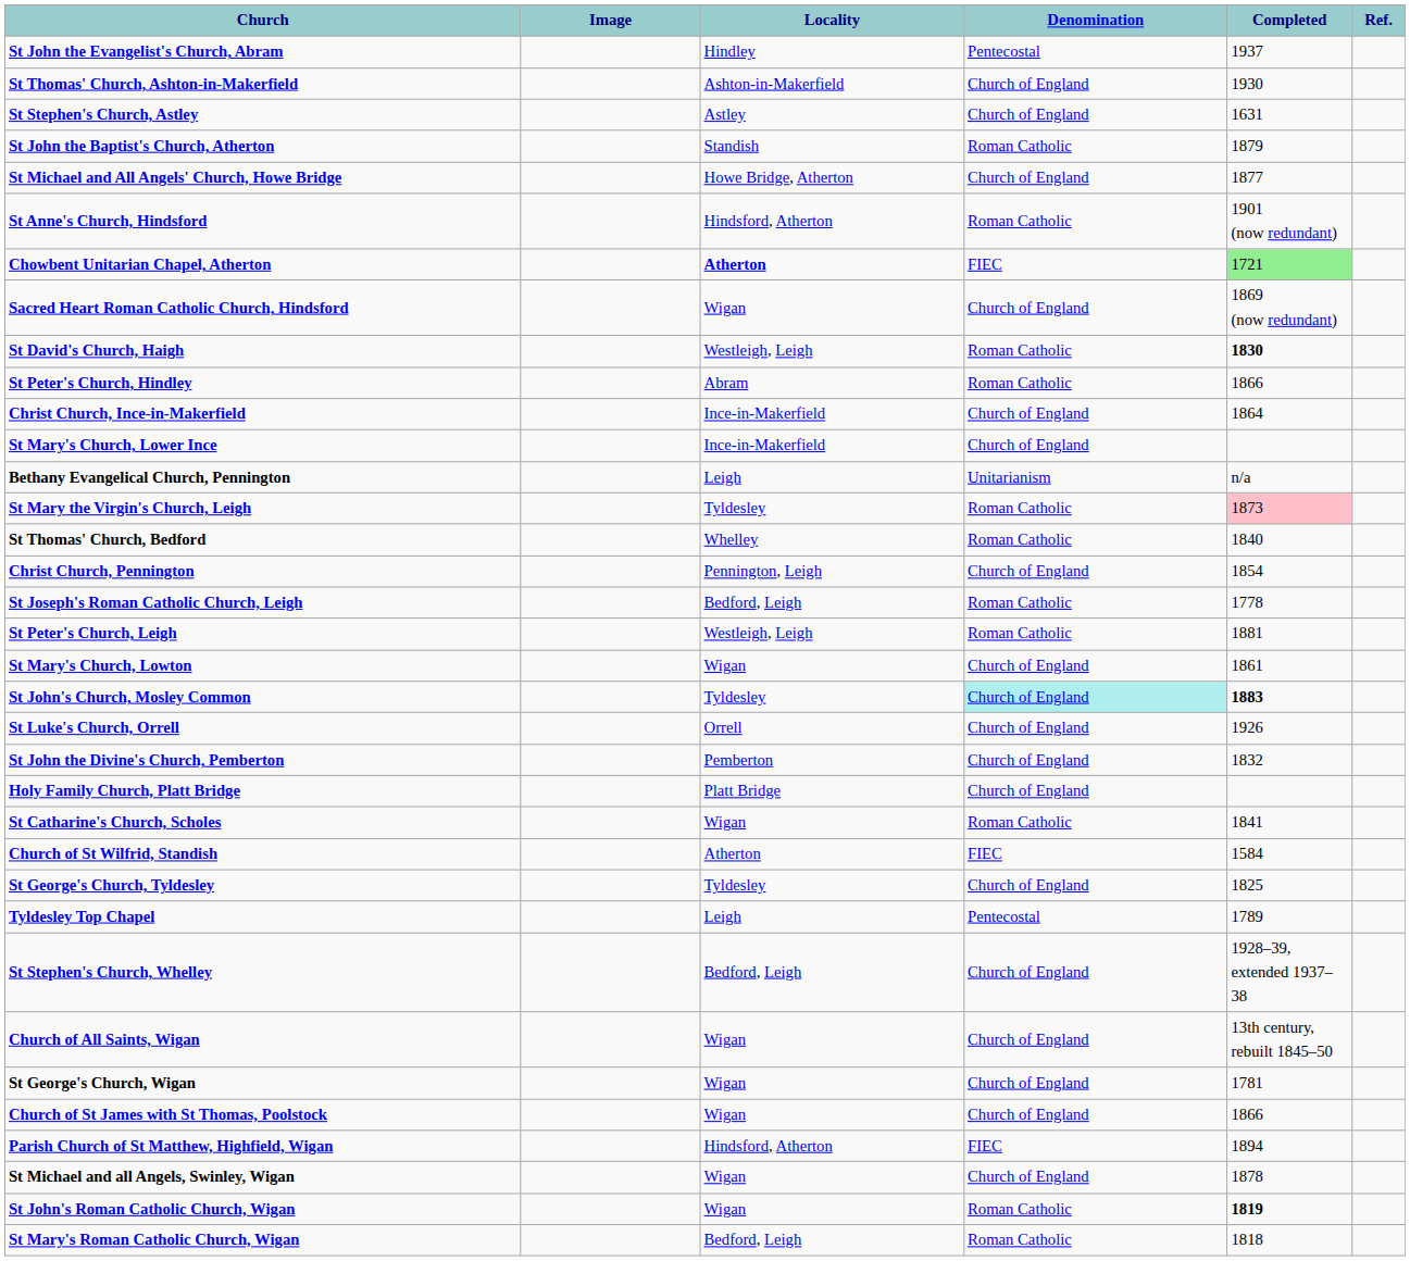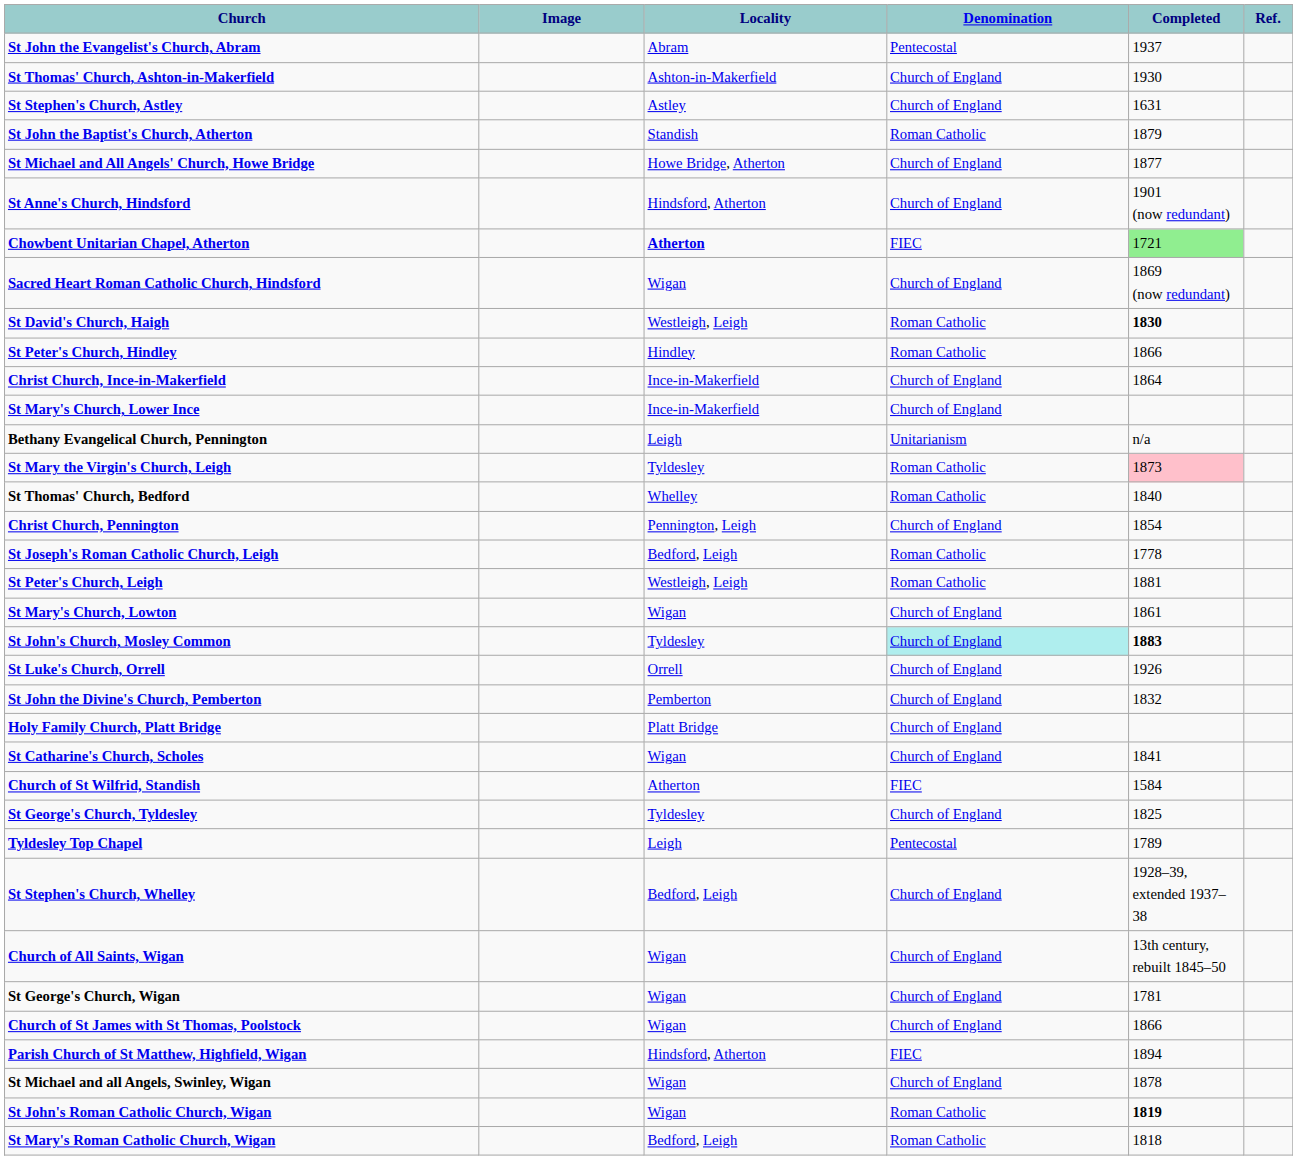 <table class="wikitable sortable" style="font-size:90%; width:100%; border:0; text-align:left; line-height:150%;">
 <tr>
 <th style="background:#9cc; color:navy; width:300px;">Church</th>
 <th style="background:#9cc; color:navy; width:100px;">Image</th>
 <th style="background:#9cc; color:navy; width:150px;">Locality</th>
 <th style="background:#9cc; color:navy; width:150px;"><a href='#'>Denomination</a></th>
 <th style="background:#9cc; color:navy; width:35px;">Completed</th>
 <th class="unsortable"  style="background:#9cc; color:navy; width:10px;">Ref.</th>
 </tr>
 <tr>
 <td><strong><a href='#'>St John the Evangelist's Church, Abram</a></strong></td>
 <td></td>
-<td><a href='#'>Hindley</a></td>
+<td><a href='#'>Abram</a></td>
 <td><a href='#'>Pentecostal</a></td>
 <td>1937</td>
 <td></td>
 </tr>
 <tr>
 <td><strong><a href='#'>St Thomas' Church, Ashton-in-Makerfield</a></strong></td>
 <td></td>
 <td><a href='#'>Ashton-in-Makerfield</a></td>
 <td><a href='#'>Church of England</a></td>
 <td>1930</td>
 <td></td>
 </tr>
 <tr>
 <td><strong><a href='#'>St Stephen's Church, Astley</a></strong></td>
 <td></td>
 <td><a href='#'>Astley</a></td>
 <td><a href='#'>Church of England</a></td>
 <td>1631</td>
 <td></td>
 </tr>
 <tr>
 <td><strong><a href='#'>St John the Baptist's Church, Atherton</a></strong></td>
 <td></td>
 <td><a href='#'>Standish</a></td>
 <td><a href='#'>Roman Catholic</a></td>
 <td>1879</td>
 <td></td>
 </tr>
 <tr>
 <td><strong><a href='#'>St Michael and All Angels' Church, Howe Bridge</a></strong></td>
 <td></td>
 <td><a href='#'>Howe Bridge</a>, <a href='#'>Atherton</a></td>
 <td><a href='#'>Church of England</a></td>
 <td>1877</td>
 <td></td>
 </tr>
 <tr>
 <td><strong><a href='#'>St Anne's Church, Hindsford</a></strong></td>
 <td></td>
 <td><a href='#'>Hindsford</a>, <a href='#'>Atherton</a></td>
-<td><a href='#'>Roman Catholic</a></td>
+<td><a href='#'>Church of England</a></td>
 <td>1901<br>(now <a href='#'>redundant</a>)</td>
 <td></td>
 </tr>
 <tr>
 <td><strong><a href='#'>Chowbent Unitarian Chapel, Atherton</a></strong></td>
 <td></td>
 <td><strong><a href='#'>Atherton</a></strong></td>
 <td><a href='#'>FIEC</a></td>
 <td style="background: lightgreen;">1721</td>
 <td></td>
 </tr>
 <tr>
 <td><strong><a href='#'>Sacred Heart Roman Catholic Church, Hindsford</a></strong></td>
 <td></td>
 <td><a href='#'>Wigan</a></td>
 <td><a href='#'>Church of England</a></td>
 <td>1869<br>(now <a href='#'>redundant</a>)</td>
 <td></td>
 </tr>
 <tr>
 <td><strong><a href='#'>St David's Church, Haigh</a></strong></td>
 <td></td>
 <td><a href='#'>Westleigh</a>, <a href='#'>Leigh</a></td>
 <td><a href='#'>Roman Catholic</a></td>
 <td><strong>1830</strong></td>
 <td></td>
 </tr>
 <tr>
 <td><strong><a href='#'>St Peter's Church, Hindley</a></strong></td>
 <td></td>
-<td><a href='#'>Abram</a></td>
+<td><a href='#'>Hindley</a></td>
 <td><a href='#'>Roman Catholic</a></td>
 <td>1866</td>
 <td></td>
 </tr>
 <tr>
 <td><strong><a href='#'>Christ Church, Ince-in-Makerfield</a></strong></td>
 <td></td>
 <td><a href='#'>Ince-in-Makerfield</a></td>
 <td><a href='#'>Church of England</a></td>
 <td>1864</td>
 <td></td>
 </tr>
 <tr>
 <td><strong><a href='#'>St Mary's Church, Lower Ince</a></strong></td>
 <td></td>
 <td><a href='#'>Ince-in-Makerfield</a></td>
 <td><a href='#'>Church of England</a></td>
 <td></td>
 <td></td>
 </tr>
 <tr>
 <td><strong>Bethany Evangelical Church, Pennington</strong></td>
 <td></td>
 <td><a href='#'>Leigh</a></td>
 <td><a href='#'>Unitarianism</a></td>
 <td>n/a</td>
 <td></td>
 </tr>
 <tr>
 <td><strong><a href='#'>St Mary the Virgin's Church, Leigh</a></strong></td>
 <td></td>
 <td><a href='#'>Tyldesley</a></td>
 <td><a href='#'>Roman Catholic</a></td>
 <td style="background: pink;">1873</td>
 <td></td>
 </tr>
 <tr>
 <td><strong>St Thomas' Church, Bedford</strong></td>
 <td></td>
 <td><a href='#'>Whelley</a></td>
 <td><a href='#'>Roman Catholic</a></td>
 <td>1840</td>
 <td></td>
 </tr>
 <tr>
 <td><strong><a href='#'>Christ Church, Pennington</a></strong></td>
 <td></td>
 <td><a href='#'>Pennington</a>, <a href='#'>Leigh</a></td>
 <td><a href='#'>Church of England</a></td>
 <td>1854</td>
 <td></td>
 </tr>
 <tr>
 <td><strong><a href='#'>St Joseph's Roman Catholic Church, Leigh</a></strong></td>
 <td></td>
 <td><a href='#'>Bedford</a>, <a href='#'>Leigh</a></td>
 <td><a href='#'>Roman Catholic</a></td>
 <td>1778</td>
 <td></td>
 </tr>
 <tr>
 <td><strong><a href='#'>St Peter's Church, Leigh</a></strong></td>
 <td></td>
 <td><a href='#'>Westleigh</a>, <a href='#'>Leigh</a></td>
 <td><a href='#'>Roman Catholic</a></td>
 <td>1881</td>
 <td></td>
 </tr>
 <tr>
 <td><strong><a href='#'>St Mary's Church, Lowton</a></strong></td>
 <td></td>
 <td><a href='#'>Wigan</a></td>
 <td><a href='#'>Church of England</a></td>
 <td>1861</td>
 <td></td>
 </tr>
 <tr>
 <td><strong><a href='#'>St John's Church, Mosley Common</a></strong></td>
 <td></td>
 <td><a href='#'>Tyldesley</a></td>
 <td style="background: paleturquoise;"><a href='#'>Church of England</a></td>
 <td><strong>1883</strong></td>
 <td></td>
 </tr>
 <tr>
 <td><strong><a href='#'>St Luke's Church, Orrell</a></strong></td>
 <td></td>
 <td><a href='#'>Orrell</a></td>
 <td><a href='#'>Church of England</a></td>
 <td>1926</td>
 <td></td>
 </tr>
 <tr>
 <td><strong><a href='#'>St John the Divine's Church, Pemberton</a></strong></td>
 <td></td>
 <td><a href='#'>Pemberton</a></td>
 <td><a href='#'>Church of England</a></td>
 <td>1832</td>
 <td></td>
 </tr>
 <tr>
 <td><strong><a href='#'>Holy Family Church, Platt Bridge</a></strong></td>
 <td></td>
 <td><a href='#'>Platt Bridge</a></td>
 <td><a href='#'>Church of England</a></td>
 <td></td>
 <td></td>
 </tr>
 <tr>
 <td><strong><a href='#'>St Catharine's Church, Scholes</a></strong></td>
 <td></td>
 <td><a href='#'>Wigan</a></td>
-<td><a href='#'>Roman Catholic</a></td>
+<td><a href='#'>Church of England</a></td>
 <td>1841</td>
 <td></td>
 </tr>
 <tr>
 <td><strong><a href='#'>Church of St Wilfrid, Standish</a></strong></td>
 <td></td>
 <td><a href='#'>Atherton</a></td>
 <td><a href='#'>FIEC</a></td>
 <td>1584</td>
 <td></td>
 </tr>
 <tr>
 <td><strong><a href='#'>St George's Church, Tyldesley</a></strong></td>
 <td></td>
 <td><a href='#'>Tyldesley</a></td>
 <td><a href='#'>Church of England</a></td>
 <td>1825</td>
 <td></td>
 </tr>
 <tr>
 <td><strong><a href='#'>Tyldesley Top Chapel</a></strong></td>
 <td></td>
 <td><a href='#'>Leigh</a></td>
 <td><a href='#'>Pentecostal</a></td>
 <td>1789</td>
 <td></td>
 </tr>
 <tr>
 <td><strong><a href='#'>St Stephen's Church, Whelley</a></strong></td>
 <td></td>
 <td><a href='#'>Bedford</a>, <a href='#'>Leigh</a></td>
 <td><a href='#'>Church of England</a></td>
 <td>1928–39, extended 1937–38</td>
 <td></td>
 </tr>
 <tr>
 <td><strong><a href='#'>Church of All Saints, Wigan</a></strong></td>
 <td></td>
 <td><a href='#'>Wigan</a></td>
 <td><a href='#'>Church of England</a></td>
 <td>13th century, rebuilt 1845–50</td>
 <td></td>
 </tr>
 <tr>
 <td><strong>St George's Church, Wigan</strong></td>
 <td></td>
 <td><a href='#'>Wigan</a></td>
 <td><a href='#'>Church of England</a></td>
 <td>1781</td>
 <td></td>
 </tr>
 <tr>
 <td><strong><a href='#'>Church of St James with St Thomas, Poolstock</a></strong></td>
 <td></td>
 <td><a href='#'>Wigan</a></td>
 <td><a href='#'>Church of England</a></td>
 <td>1866</td>
 <td></td>
 </tr>
 <tr>
 <td><strong><a href='#'>Parish Church of St Matthew, Highfield, Wigan</a></strong></td>
 <td></td>
 <td><a href='#'>Hindsford</a>, <a href='#'>Atherton</a></td>
 <td><a href='#'>FIEC</a></td>
 <td>1894</td>
 <td></td>
 </tr>
 <tr>
 <td><strong>St Michael and all Angels, Swinley, Wigan</strong></td>
 <td></td>
 <td><a href='#'>Wigan</a></td>
 <td><a href='#'>Church of England</a></td>
 <td>1878</td>
 <td></td>
 </tr>
 <tr>
 <td><strong><a href='#'>St John's Roman Catholic Church, Wigan</a></strong></td>
 <td></td>
 <td><a href='#'>Wigan</a></td>
 <td><a href='#'>Roman Catholic</a></td>
 <td><strong>1819</strong></td>
 <td></td>
 </tr>
 <tr>
 <td><strong><a href='#'>St Mary's Roman Catholic Church, Wigan</a></strong></td>
 <td></td>
 <td><a href='#'>Bedford</a>, <a href='#'>Leigh</a></td>
 <td><a href='#'>Roman Catholic</a></td>
 <td>1818</td>
 <td></td>
 </tr>
 </table>
